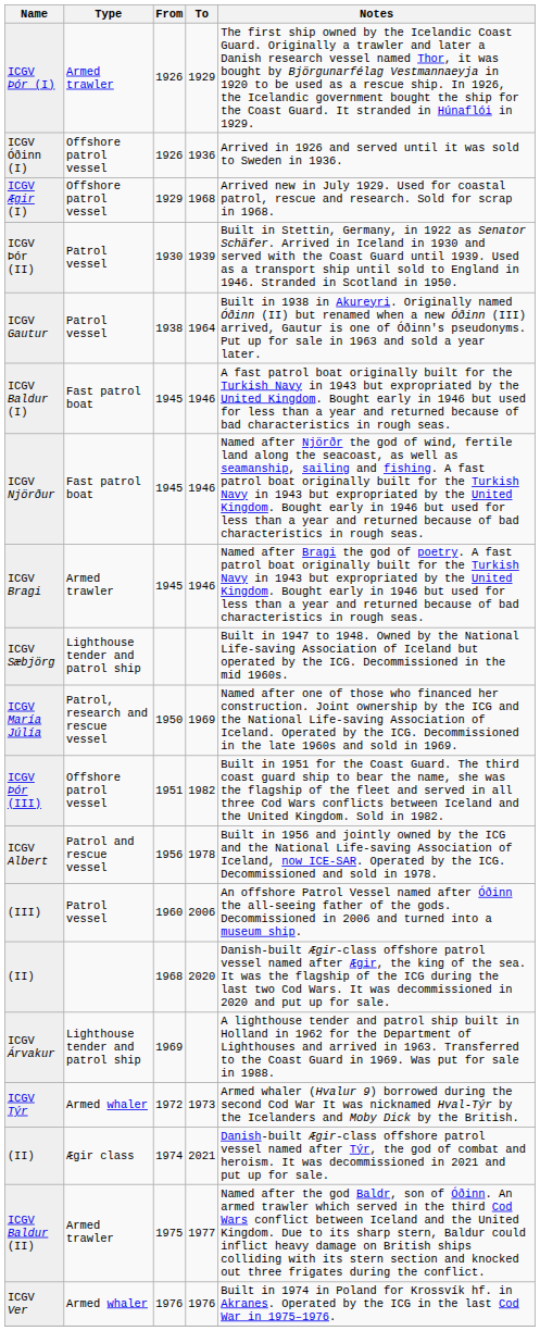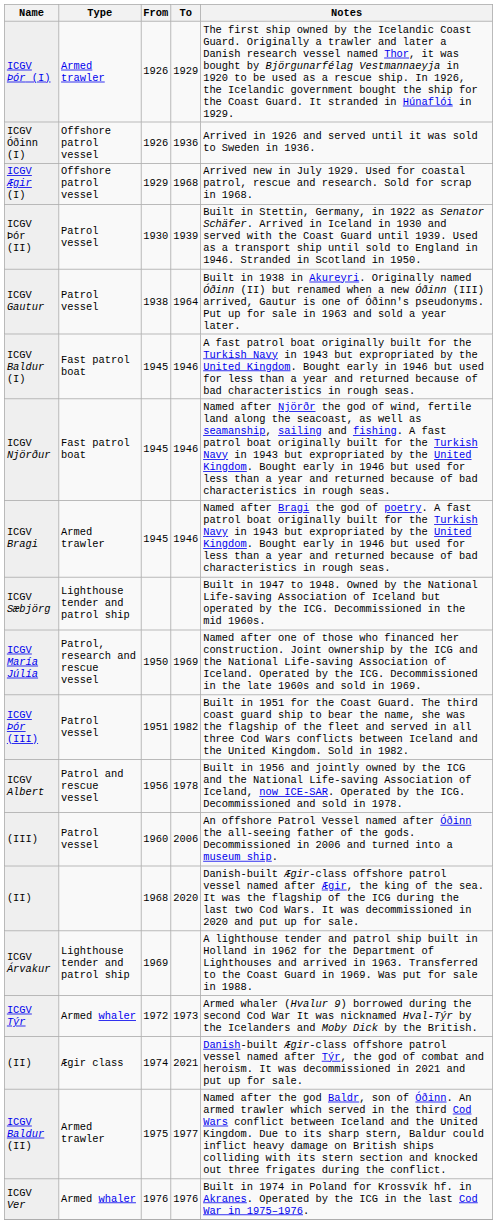 <table class="wikitable">
 <tr>
 <th>Name</th>
 <th>Type</th>
 <th>From</th>
 <th>To</th>
 <th>Notes</th>
 </tr>
 <tr>
 <td style="background:#efefef;"><a href='#'>ICGV <em>Þór</em> (I)</a></td>
 <td><a href='#'>Armed trawler</a></td>
 <td>1926</td>
 <td>1929</td>
 <td>The first ship owned by the Icelandic Coast Guard. Originally a trawler and later a Danish research vessel named <a href='#'>Thor</a>, it was bought by <em>Björgunarfélag Vestmannaeyja</em> in 1920 to be used as a rescue ship. In 1926, the Icelandic government bought the ship for the Coast Guard. It stranded in <a href='#'>Húnaflói</a> in 1929.</td>
 </tr>
 <tr>
 <td style="background:#efefef;">ICGV Óðinn (I)</td>
 <td>Offshore patrol vessel</td>
 <td>1926</td>
 <td>1936</td>
 <td>Arrived in 1926 and served until it was sold to Sweden in 1936.</td>
 </tr>
 <tr>
 <td style="background:#efefef;"><a href='#'>ICGV <em>Ægir</em></a> (I)</td>
 <td>Offshore patrol vessel</td>
 <td>1929</td>
 <td>1968</td>
 <td>Arrived new in July 1929. Used for coastal patrol, rescue and research. Sold for scrap in 1968.</td>
 </tr>
 <tr>
 <td style="background:#efefef;">ICGV Þór (II)</td>
 <td>Patrol vessel</td>
 <td>1930</td>
 <td>1939</td>
 <td>Built in Stettin, Germany, in 1922 as <em>Senator Schäfer</em>. Arrived in Iceland in 1930 and served with the Coast Guard until 1939. Used as a transport ship until sold to England in 1946. Stranded in Scotland in 1950.</td>
 </tr>
 <tr>
 <td style="background:#efefef;">ICGV <em>Gautur</em></td>
 <td>Patrol vessel</td>
 <td>1938</td>
 <td>1964</td>
 <td>Built in 1938 in <a href='#'>Akureyri</a>. Originally named <em>Óðinn</em> (II) but renamed when a new <em>Óðinn</em> (III) arrived, Gautur is one of Óðinn's pseudonyms. Put up for sale in 1963 and sold a year later.</td>
 </tr>
 <tr>
 <td style="background:#efefef;">ICGV <em>Baldur</em> (I)</td>
 <td>Fast patrol boat</td>
 <td>1945</td>
 <td>1946</td>
 <td>A fast patrol boat originally built for the <a href='#'>Turkish Navy</a> in 1943 but expropriated by the <a href='#'>United Kingdom</a>. Bought early in 1946 but used for less than a year and returned because of bad characteristics in rough seas.</td>
 </tr>
 <tr>
 <td style="background:#efefef;">ICGV <em>Njörður</em></td>
 <td>Fast patrol boat</td>
 <td>1945</td>
 <td>1946</td>
 <td>Named after <a href='#'>Njörðr</a> the god of wind, fertile land along the seacoast, as well as <a href='#'>seamanship</a>, <a href='#'>sailing</a> and <a href='#'>fishing</a>. A fast patrol boat originally built for the <a href='#'>Turkish Navy</a> in 1943 but expropriated by the <a href='#'>United Kingdom</a>. Bought early in 1946 but used for less than a year and returned because of bad characteristics in rough seas.</td>
 </tr>
 <tr>
 <td style="background:#efefef;">ICGV <em>Bragi</em></td>
 <td>Armed trawler</td>
 <td>1945</td>
 <td>1946</td>
 <td>Named after <a href='#'>Bragi</a> the god of <a href='#'>poetry</a>. A fast patrol boat originally built for the <a href='#'>Turkish Navy</a> in 1943 but expropriated by the <a href='#'>United Kingdom</a>. Bought early in 1946 but used for less than a year and returned because of bad characteristics in rough seas.</td>
 </tr>
 <tr>
 <td style="background:#efefef;">ICGV <em>Sæbjörg</em></td>
 <td>Lighthouse tender and patrol ship</td>
 <td></td>
 <td></td>
 <td>Built in 1947 to 1948. Owned by the National Life-saving Association of Iceland but operated by the ICG. Decommissioned in the mid 1960s.</td>
 </tr>
 <tr>
 <td style="background:#efefef;"><a href='#'>ICGV <em>María Júlía</em></a></td>
 <td>Patrol, research and rescue vessel</td>
 <td>1950</td>
 <td>1969</td>
 <td>Named after one of those who financed her construction. Joint ownership by the ICG and the National Life-saving Association of Iceland. Operated by the ICG. Decommissioned in the late 1960s and sold in 1969.</td>
 </tr>
 <tr>
 <td style="background:#efefef;"><a href='#'>ICGV <em>Þór</em> (III)</a></td>
-<td>Offshore patrol vessel</td>
+<td>Patrol vessel</td>
 <td>1951</td>
 <td>1982</td>
 <td>Built in 1951 for the Coast Guard. The third coast guard ship to bear the name, she was the flagship of the fleet and served in all three Cod Wars conflicts between Iceland and the United Kingdom. Sold in 1982.</td>
 </tr>
 <tr>
 <td style="background:#efefef;">ICGV <em>Albert</em></td>
 <td>Patrol and rescue vessel</td>
 <td>1956</td>
 <td>1978</td>
 <td>Built in 1956 and jointly owned by the ICG and the National Life-saving Association of Iceland, <a href='#'>now ICE-SAR</a>. Operated by the ICG. Decommissioned and sold in 1978.</td>
 </tr>
 <tr>
 <td style="background:#efefef;"> (III)</td>
 <td>Patrol vessel</td>
 <td>1960</td>
 <td>2006</td>
 <td>An offshore Patrol Vessel named after <a href='#'>Óðinn</a> the all-seeing father of the gods. Decommissioned in 2006 and turned into a <a href='#'>museum ship</a>.</td>
 </tr>
 <tr>
 <td style="background:#efefef;"> (II)</td>
 <td></td>
 <td>1968</td>
 <td>2020</td>
 <td>Danish-built <em>Ægir</em>-class offshore patrol vessel named after <a href='#'>Ægir</a>, the king of the sea. It was the flagship of the ICG during the last two Cod Wars. It was decommissioned in 2020 and put up for sale.</td>
 </tr>
 <tr>
 <td style="background:#efefef;">ICGV <em>Árvakur</em></td>
 <td>Lighthouse tender and patrol ship</td>
 <td>1969</td>
 <td></td>
 <td>A lighthouse tender and patrol ship built in Holland in 1962 for the Department of Lighthouses and arrived in 1963. Transferred to the Coast Guard in 1969. Was put for sale in 1988.</td>
 </tr>
 <tr>
 <td style="background:#efefef;"><a href='#'>ICGV <em>Týr</em></a></td>
 <td>Armed <a href='#'>whaler</a></td>
 <td>1972</td>
 <td>1973</td>
 <td>Armed whaler (<em>Hvalur 9</em>) borrowed during the second Cod War It was nicknamed <em>Hval-Týr</em> by the Icelanders and <em>Moby Dick</em> by the British.</td>
 </tr>
 <tr>
 <td style="background:#efefef;"> (II)</td>
 <td>Ægir class</td>
 <td>1974</td>
 <td>2021</td>
 <td><a href='#'>Danish</a>-built <em>Ægir</em>-class offshore patrol vessel named after <a href='#'>Týr</a>, the god of combat and heroism. It was decommissioned in 2021 and put up for sale.</td>
 </tr>
 <tr>
 <td style="background:#efefef;"><a href='#'>ICGV <em>Baldur</em></a> (II)</td>
 <td>Armed trawler</td>
 <td>1975</td>
 <td>1977</td>
 <td>Named after the god <a href='#'>Baldr</a>, son of <a href='#'>Óðinn</a>. An armed trawler which served in the third <a href='#'>Cod Wars</a> conflict between Iceland and the United Kingdom. Due to its sharp stern, Baldur could inflict heavy damage on British ships colliding with its stern section and knocked out three frigates during the conflict.</td>
 </tr>
 <tr>
 <td style="background:#efefef;">ICGV <em>Ver</em></td>
 <td>Armed <a href='#'>whaler</a></td>
 <td>1976</td>
 <td>1976</td>
 <td>Built in 1974 in Poland for Krossvík hf. in <a href='#'>Akranes</a>. Operated by the ICG in the last <a href='#'>Cod War in 1975–1976</a>.</td>
 </tr>
 <tr>
 </tr>
 </table>
